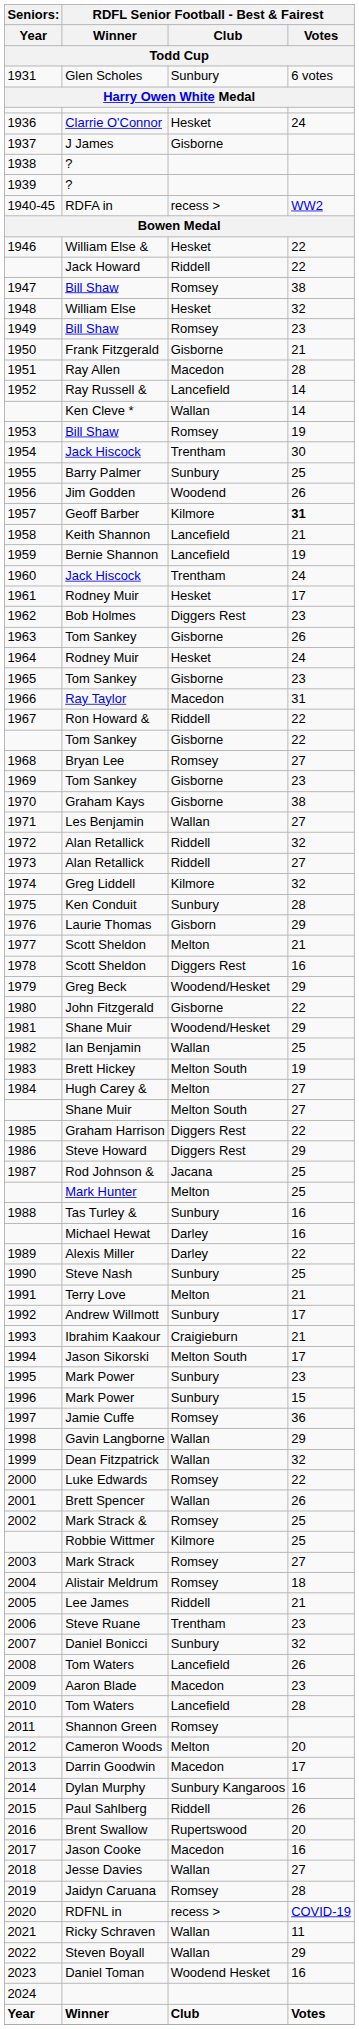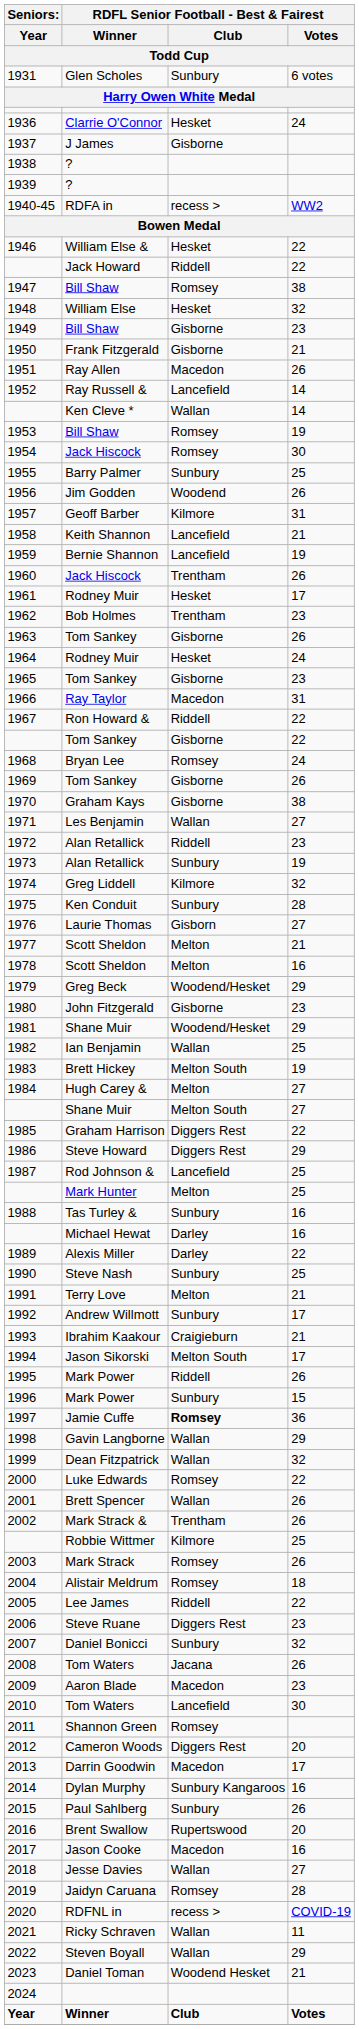 <table class="wikitable collapsible collapsed">
 <tr>
 <th>Seniors:</th>
 <th colspan=9>RDFL Senior Football - Best & Fairest</th>
 </tr>
 <tr>
 <th>Year</th>
 <th>Winner</th>
 <th>Club</th>
 <th>Votes</th>
 </tr>
 <tr>
 <th colspan=10>Todd Cup</th>
 </tr>
 <tr>
 <td>1931</td>
 <td>Glen Scholes</td>
 <td>Sunbury</td>
 <td>6 votes</td>
 </tr>
 <tr>
 <th colspan=10><a href='#'>Harry Owen White</a> Medal</th>
 </tr>
 <tr>
 <td></td>
 <td></td>
 <td></td>
 <td></td>
 </tr>
 <tr>
 <td>1936</td>
 <td><a href='#'>Clarrie O'Connor</a></td>
 <td>Hesket</td>
 <td>24</td>
 </tr>
 <tr>
 <td>1937</td>
 <td>J James</td>
 <td>Gisborne</td>
 <td></td>
 </tr>
 <tr>
 <td>1938</td>
 <td>?</td>
 <td></td>
 <td></td>
 </tr>
 <tr>
 <td>1939</td>
 <td>?</td>
 <td></td>
 <td></td>
 </tr>
 <tr>
 <td>1940-45</td>
 <td>RDFA in</td>
 <td>recess ></td>
 <td><a href='#'>WW2</a></td>
 </tr>
 <tr>
 <th colspan=10>Bowen Medal</th>
 </tr>
 <tr>
 <td>1946</td>
 <td>William Else &</td>
 <td>Hesket</td>
 <td>22</td>
 </tr>
 <tr>
 <td></td>
 <td>Jack Howard</td>
 <td>Riddell</td>
 <td>22</td>
 </tr>
 <tr>
 <td>1947</td>
 <td><a href='#'>Bill Shaw</a></td>
 <td>Romsey</td>
 <td>38</td>
 </tr>
 <tr>
 <td>1948</td>
 <td>William Else</td>
 <td>Hesket</td>
 <td>32</td>
 </tr>
 <tr>
 <td>1949</td>
 <td><a href='#'>Bill Shaw</a></td>
-<td>Romsey</td>
+<td>Gisborne</td>
 <td>23</td>
 </tr>
 <tr>
 <td>1950</td>
 <td>Frank Fitzgerald</td>
 <td>Gisborne</td>
 <td>21</td>
 </tr>
 <tr>
 <td>1951</td>
 <td>Ray Allen</td>
 <td>Macedon</td>
-<td>28</td>
+<td>26</td>
 </tr>
 <tr>
 <td>1952</td>
 <td>Ray Russell &</td>
 <td>Lancefield</td>
 <td>14</td>
 </tr>
 <tr>
 <td></td>
 <td>Ken Cleve *</td>
 <td>Wallan</td>
 <td>14</td>
 </tr>
 <tr>
 <td>1953</td>
 <td><a href='#'>Bill Shaw</a></td>
 <td>Romsey</td>
 <td>19</td>
 </tr>
 <tr>
 <td>1954</td>
 <td><a href='#'>Jack Hiscock</a></td>
-<td>Trentham</td>
+<td>Romsey</td>
 <td>30</td>
 </tr>
 <tr>
 <td>1955</td>
 <td>Barry Palmer</td>
 <td>Sunbury</td>
 <td>25</td>
 </tr>
 <tr>
 <td>1956</td>
 <td>Jim Godden</td>
 <td>Woodend</td>
 <td>26</td>
 </tr>
 <tr>
 <td>1957</td>
 <td>Geoff Barber</td>
 <td>Kilmore</td>
-<td><strong>31</strong></td>
+<td>31</td>
 </tr>
 <tr>
 <td>1958</td>
 <td>Keith Shannon</td>
 <td>Lancefield</td>
 <td>21</td>
 </tr>
 <tr>
 <td>1959</td>
 <td>Bernie Shannon</td>
 <td>Lancefield</td>
 <td>19</td>
 </tr>
 <tr>
 <td>1960</td>
 <td><a href='#'>Jack Hiscock</a></td>
 <td>Trentham</td>
-<td>24</td>
+<td>26</td>
 </tr>
 <tr>
 <td>1961</td>
 <td>Rodney Muir</td>
 <td>Hesket</td>
 <td>17</td>
 </tr>
 <tr>
 <td>1962</td>
 <td>Bob Holmes</td>
-<td>Diggers Rest</td>
+<td>Trentham</td>
 <td>23</td>
 </tr>
 <tr>
 <td>1963</td>
 <td>Tom Sankey</td>
 <td>Gisborne</td>
 <td>26</td>
 </tr>
 <tr>
 <td>1964</td>
 <td>Rodney Muir</td>
 <td>Hesket</td>
 <td>24</td>
 </tr>
 <tr>
 <td>1965</td>
 <td>Tom Sankey</td>
 <td>Gisborne</td>
 <td>23</td>
 </tr>
 <tr>
 <td>1966</td>
 <td><a href='#'>Ray Taylor</a></td>
 <td>Macedon</td>
 <td>31</td>
 </tr>
 <tr>
 <td>1967</td>
 <td>Ron Howard &</td>
 <td>Riddell</td>
 <td>22</td>
 </tr>
 <tr>
 <td></td>
 <td>Tom Sankey</td>
 <td>Gisborne</td>
 <td>22</td>
 </tr>
 <tr>
 <td>1968</td>
 <td>Bryan Lee</td>
 <td>Romsey</td>
-<td>27</td>
+<td>24</td>
 </tr>
 <tr>
 <td>1969</td>
 <td>Tom Sankey</td>
 <td>Gisborne</td>
-<td>23</td>
+<td>26</td>
 </tr>
 <tr>
 <td>1970</td>
 <td>Graham Kays</td>
 <td>Gisborne</td>
 <td>38</td>
 </tr>
 <tr>
 <td>1971</td>
 <td>Les Benjamin</td>
 <td>Wallan</td>
 <td>27</td>
 </tr>
 <tr>
 <td>1972</td>
 <td>Alan Retallick</td>
 <td>Riddell</td>
-<td>32</td>
+<td>23</td>
 </tr>
 <tr>
 <td>1973</td>
 <td>Alan Retallick</td>
-<td>Riddell</td>
-<td>27</td>
+<td>Sunbury</td>
+<td>19</td>
 </tr>
 <tr>
 <td>1974</td>
 <td>Greg Liddell</td>
 <td>Kilmore</td>
 <td>32</td>
 </tr>
 <tr>
 <td>1975</td>
 <td>Ken Conduit</td>
 <td>Sunbury</td>
 <td>28</td>
 </tr>
 <tr>
 <td>1976</td>
 <td>Laurie Thomas</td>
 <td>Gisborn</td>
-<td>29</td>
+<td>27</td>
 </tr>
 <tr>
 <td>1977</td>
 <td>Scott Sheldon</td>
 <td>Melton</td>
 <td>21</td>
 </tr>
 <tr>
 <td>1978</td>
 <td>Scott Sheldon</td>
-<td>Diggers Rest</td>
+<td>Melton</td>
 <td>16</td>
 </tr>
 <tr>
 <td>1979</td>
 <td>Greg Beck</td>
 <td>Woodend/Hesket</td>
 <td>29</td>
 </tr>
 <tr>
 <td>1980</td>
 <td>John Fitzgerald</td>
 <td>Gisborne</td>
-<td>22</td>
+<td>23</td>
 </tr>
 <tr>
 <td>1981</td>
 <td>Shane Muir</td>
 <td>Woodend/Hesket</td>
 <td>29</td>
 </tr>
 <tr>
 <td>1982</td>
 <td>Ian Benjamin</td>
 <td>Wallan</td>
 <td>25</td>
 </tr>
 <tr>
 <td>1983</td>
 <td>Brett Hickey</td>
 <td>Melton South</td>
 <td>19</td>
 </tr>
 <tr>
 <td>1984</td>
 <td>Hugh Carey &</td>
 <td>Melton</td>
 <td>27</td>
 </tr>
 <tr>
 <td></td>
 <td>Shane Muir</td>
 <td>Melton South</td>
 <td>27</td>
 </tr>
 <tr>
 <td>1985</td>
 <td>Graham Harrison</td>
 <td>Diggers Rest</td>
 <td>22</td>
 </tr>
 <tr>
 <td>1986</td>
 <td>Steve Howard</td>
 <td>Diggers Rest</td>
 <td>29</td>
 </tr>
 <tr>
 <td>1987</td>
 <td>Rod Johnson &</td>
-<td>Jacana</td>
+<td>Lancefield</td>
 <td>25</td>
 </tr>
 <tr>
 <td></td>
 <td><a href='#'>Mark Hunter</a></td>
 <td>Melton</td>
 <td>25</td>
 </tr>
 <tr>
 <td>1988</td>
 <td>Tas Turley &</td>
 <td>Sunbury</td>
 <td>16</td>
 </tr>
 <tr>
 <td></td>
 <td>Michael Hewat</td>
 <td>Darley</td>
 <td>16</td>
 </tr>
 <tr>
 <td>1989</td>
 <td>Alexis Miller</td>
 <td>Darley</td>
 <td>22</td>
 </tr>
 <tr>
 <td>1990</td>
 <td>Steve Nash</td>
 <td>Sunbury</td>
 <td>25</td>
 </tr>
 <tr>
 <td>1991</td>
 <td>Terry Love</td>
 <td>Melton</td>
 <td>21</td>
 </tr>
 <tr>
 <td>1992</td>
 <td>Andrew Willmott</td>
 <td>Sunbury</td>
 <td>17</td>
 </tr>
 <tr>
 <td>1993</td>
 <td>Ibrahim Kaakour</td>
 <td>Craigieburn</td>
 <td>21</td>
 </tr>
 <tr>
 <td>1994</td>
 <td>Jason Sikorski</td>
 <td>Melton South</td>
 <td>17</td>
 </tr>
 <tr>
 <td>1995</td>
 <td>Mark Power</td>
-<td>Sunbury</td>
-<td>23</td>
+<td>Riddell</td>
+<td>26</td>
 </tr>
 <tr>
 <td>1996</td>
 <td>Mark Power</td>
 <td>Sunbury</td>
 <td>15</td>
 </tr>
 <tr>
 <td>1997</td>
 <td>Jamie Cuffe</td>
-<td>Romsey</td>
+<td><strong>Romsey</strong></td>
 <td>36</td>
 </tr>
 <tr>
 <td>1998</td>
 <td>Gavin Langborne</td>
 <td>Wallan</td>
 <td>29</td>
 </tr>
 <tr>
 <td>1999</td>
 <td>Dean Fitzpatrick</td>
 <td>Wallan</td>
 <td>32</td>
 </tr>
 <tr>
 <td>2000</td>
 <td>Luke Edwards</td>
 <td>Romsey</td>
 <td>22</td>
 </tr>
 <tr>
 <td>2001</td>
 <td>Brett Spencer</td>
 <td>Wallan</td>
 <td>26</td>
 </tr>
 <tr>
 <td>2002</td>
 <td>Mark Strack &</td>
-<td>Romsey</td>
-<td>25</td>
+<td>Trentham</td>
+<td>26</td>
 </tr>
 <tr>
 <td></td>
 <td>Robbie Wittmer</td>
 <td>Kilmore</td>
 <td>25</td>
 </tr>
 <tr>
 <td>2003</td>
 <td>Mark Strack</td>
 <td>Romsey</td>
-<td>27</td>
+<td>26</td>
 </tr>
 <tr>
 <td>2004</td>
 <td>Alistair Meldrum</td>
 <td>Romsey</td>
 <td>18</td>
 </tr>
 <tr>
 <td>2005</td>
 <td>Lee James</td>
 <td>Riddell</td>
-<td>21</td>
+<td>22</td>
 </tr>
 <tr>
 <td>2006</td>
 <td>Steve Ruane</td>
-<td>Trentham</td>
+<td>Diggers Rest</td>
 <td>23</td>
 </tr>
 <tr>
 <td>2007</td>
 <td>Daniel Bonicci</td>
 <td>Sunbury</td>
 <td>32</td>
 </tr>
 <tr>
 <td>2008</td>
 <td>Tom Waters</td>
-<td>Lancefield</td>
+<td>Jacana</td>
 <td>26</td>
 </tr>
 <tr>
 <td>2009</td>
 <td>Aaron Blade</td>
 <td>Macedon</td>
 <td>23</td>
 </tr>
 <tr>
 <td>2010</td>
 <td>Tom Waters</td>
 <td>Lancefield</td>
-<td>28</td>
+<td>30</td>
 </tr>
 <tr>
 <td>2011</td>
 <td>Shannon Green</td>
 <td>Romsey</td>
 <td></td>
 </tr>
 <tr>
 <td>2012</td>
 <td>Cameron Woods</td>
-<td>Melton</td>
+<td>Diggers Rest</td>
 <td>20</td>
 </tr>
 <tr>
 <td>2013</td>
 <td>Darrin Goodwin</td>
 <td>Macedon</td>
 <td>17</td>
 </tr>
 <tr>
 <td>2014</td>
 <td>Dylan Murphy</td>
 <td>Sunbury Kangaroos</td>
 <td>16</td>
 </tr>
 <tr>
 <td>2015</td>
 <td>Paul Sahlberg</td>
-<td>Riddell</td>
+<td>Sunbury</td>
 <td>26</td>
 </tr>
 <tr>
 <td>2016</td>
 <td>Brent Swallow</td>
 <td>Rupertswood</td>
 <td>20</td>
 </tr>
 <tr>
 <td>2017</td>
 <td>Jason Cooke</td>
 <td>Macedon</td>
 <td>16</td>
 </tr>
 <tr>
 <td>2018</td>
 <td>Jesse Davies</td>
 <td>Wallan</td>
 <td>27</td>
 </tr>
 <tr>
 <td>2019</td>
 <td>Jaidyn Caruana</td>
 <td>Romsey</td>
 <td>28</td>
 </tr>
 <tr>
 <td>2020</td>
 <td>RDFNL in</td>
 <td>recess ></td>
 <td><a href='#'>COVID-19</a></td>
 </tr>
 <tr>
 <td>2021</td>
 <td>Ricky Schraven</td>
 <td>Wallan</td>
 <td>11</td>
 </tr>
 <tr>
 <td>2022</td>
 <td>Steven Boyall</td>
 <td>Wallan</td>
 <td>29</td>
 </tr>
 <tr>
 <td>2023</td>
 <td>Daniel Toman</td>
 <td>Woodend Hesket</td>
-<td>16</td>
+<td>21</td>
 </tr>
 <tr>
 <td>2024</td>
 <td></td>
 <td></td>
 <td></td>
 </tr>
 <tr>
 <td><strong>Year</strong></td>
 <td><strong>Winner</strong></td>
 <td><strong>Club</strong></td>
 <td><strong>Votes</strong></td>
 </tr>
 <tr>
 </tr>
 </table>
